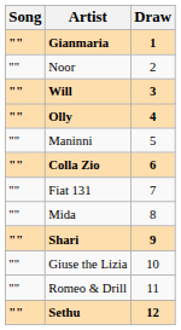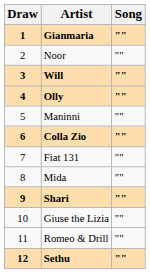 <table class="wikitable sortable">
 <tr>
+<th>Draw</th>
+<th>Artist</th>
 <th>Song</th>
-<th>Artist</th>
-<th>Draw</th>
 </tr>
 <tr style="font-weight:bold; background:#FFDEAD;">
+<td align="center"><small>1</small></td>
+<td><small>Gianmaria</small></td>
 <td><small>""</small></td>
-<td><small>Gianmaria</small></td>
-<td align="center"><small>1</small></td>
 </tr>
 <tr>
+<td align="center"><small>2</small></td>
+<td><small>Noor</small></td>
 <td><small>""</small></td>
-<td><small>Noor</small></td>
-<td align="center"><small>2</small></td>
 </tr>
 <tr style="font-weight:bold; background:#FFDEAD;">
+<td align="center"><small>3</small></td>
+<td><small>Will</small></td>
 <td><small>""</small></td>
-<td><small>Will</small></td>
-<td align="center"><small>3</small></td>
 </tr>
 <tr style="font-weight:bold; background:#FFDEAD;">
+<td align="center"><small>4</small></td>
+<td><small>Olly</small></td>
 <td><small>""</small></td>
-<td><small>Olly</small></td>
-<td align="center"><small>4</small></td>
 </tr>
 <tr>
+<td align="center"><small>5</small></td>
+<td><small>Maninni</small></td>
 <td><small>""</small></td>
-<td><small>Maninni</small></td>
-<td align="center"><small>5</small></td>
 </tr>
 <tr style="font-weight:bold; background:#FFDEAD;">
+<td align="center"><small>6</small></td>
+<td><small>Colla Zio</small></td>
 <td><small>""</small></td>
-<td><small>Colla Zio</small></td>
-<td align="center"><small>6</small></td>
 </tr>
 <tr>
+<td align="center"><small>7</small></td>
+<td><small>Fiat 131</small></td>
 <td><small>""</small></td>
-<td><small>Fiat 131</small></td>
-<td align="center"><small>7</small></td>
 </tr>
 <tr>
+<td align="center"><small>8</small></td>
+<td><small>Mida</small></td>
 <td><small>""</small></td>
-<td><small>Mida</small></td>
-<td align="center"><small>8</small></td>
 </tr>
 <tr style="font-weight:bold; background:#FFDEAD;">
+<td align="center"><small>9</small></td>
+<td><small>Shari</small></td>
 <td><small>""</small></td>
-<td><small>Shari</small></td>
-<td align="center"><small>9</small></td>
 </tr>
 <tr>
+<td align="center"><small>10</small></td>
+<td><small>Giuse the Lizia</small></td>
 <td><small>""</small></td>
-<td><small>Giuse the Lizia</small></td>
-<td align="center"><small>10</small></td>
 </tr>
 <tr>
+<td align="center"><small>11</small></td>
+<td><small>Romeo & Drill</small></td>
 <td><small>""</small></td>
-<td><small>Romeo & Drill</small></td>
-<td align="center"><small>11</small></td>
 </tr>
 <tr style="font-weight:bold; background:#FFDEAD;">
+<td align="center"><small>12</small></td>
+<td><small>Sethu</small></td>
 <td><small>""</small></td>
-<td><small>Sethu</small></td>
-<td align="center"><small>12</small></td>
 </tr>
 </table>
